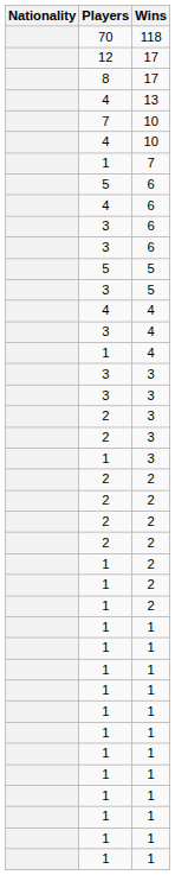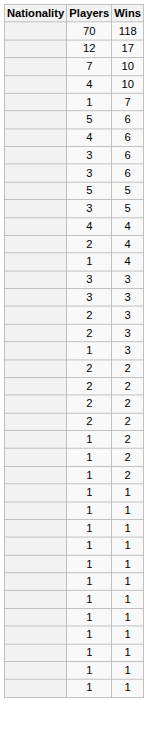 <table class="wikitable sortable plainrowheaders" style=text-align:center>
 <tr>
 <th scope=col>Nationality</th>
 <th scope=col>Players</th>
 <th scope=col>Wins</th>
 </tr>
 <tr>
 <th scope=row></th>
 <td>70</td>
 <td>118</td>
 </tr>
 <tr>
 <th scope=row></th>
 <td>12</td>
 <td>17</td>
-</tr>
-<tr>
-<th scope=row></th>
-<td>8</td>
-<td>17</td>
-</tr>
-<tr>
-<th scope=row></th>
-<td>4</td>
-<td>13</td>
 </tr>
 <tr>
 <th scope=row></th>
 <td>7</td>
 <td>10</td>
 </tr>
 <tr>
 <th scope=row></th>
 <td>4</td>
 <td>10</td>
 </tr>
 <tr>
 <th scope=row></th>
 <td>1</td>
 <td>7</td>
 </tr>
 <tr>
 <th scope=row></th>
 <td>5</td>
 <td>6</td>
 </tr>
 <tr>
 <th scope=row></th>
 <td>4</td>
 <td>6</td>
 </tr>
 <tr>
 <th scope=row></th>
 <td>3</td>
 <td>6</td>
 </tr>
 <tr>
 <th scope=row></th>
 <td>3</td>
 <td>6</td>
 </tr>
 <tr>
 <th scope=row></th>
 <td>5</td>
 <td>5</td>
 </tr>
 <tr>
 <th scope=row></th>
 <td>3</td>
 <td>5</td>
 </tr>
 <tr>
 <th scope=row></th>
 <td>4</td>
 <td>4</td>
 </tr>
 <tr>
 <th scope=row></th>
-<td>3</td>
+<td>2</td>
 <td>4</td>
 </tr>
 <tr>
 <th scope=row></th>
 <td>1</td>
 <td>4</td>
 </tr>
 <tr>
 <th scope=row></th>
 <td>3</td>
 <td>3</td>
 </tr>
 <tr>
 <th scope=row></th>
 <td>3</td>
 <td>3</td>
 </tr>
 <tr>
 <th scope=row></th>
 <td>2</td>
 <td>3</td>
 </tr>
 <tr>
 <th scope=row></th>
 <td>2</td>
 <td>3</td>
 </tr>
 <tr>
 <th scope=row></th>
 <td>1</td>
 <td>3</td>
 </tr>
 <tr>
 <th scope=row></th>
 <td>2</td>
 <td>2</td>
 </tr>
 <tr>
 <th scope=row></th>
 <td>2</td>
 <td>2</td>
 </tr>
 <tr>
 <th scope=row></th>
 <td>2</td>
 <td>2</td>
 </tr>
 <tr>
 <th scope=row></th>
 <td>2</td>
 <td>2</td>
 </tr>
 <tr>
 <th scope=row></th>
 <td>1</td>
 <td>2</td>
 </tr>
 <tr>
 <th scope=row></th>
 <td>1</td>
 <td>2</td>
 </tr>
 <tr>
 <th scope=row></th>
 <td>1</td>
 <td>2</td>
 </tr>
 <tr>
 <th scope=row></th>
 <td>1</td>
 <td>1</td>
 </tr>
 <tr>
 <th scope=row></th>
 <td>1</td>
 <td>1</td>
 </tr>
 <tr>
 <th scope=row></th>
 <td>1</td>
 <td>1</td>
 </tr>
 <tr>
 <th scope=row></th>
 <td>1</td>
 <td>1</td>
 </tr>
 <tr>
 <th scope=row></th>
 <td>1</td>
 <td>1</td>
 </tr>
 <tr>
 <th scope=row></th>
 <td>1</td>
 <td>1</td>
 </tr>
 <tr>
 <th scope=row></th>
 <td>1</td>
 <td>1</td>
 </tr>
 <tr>
 <th scope=row></th>
 <td>1</td>
 <td>1</td>
 </tr>
 <tr>
 <th scope=row></th>
 <td>1</td>
 <td>1</td>
 </tr>
 <tr>
 <th scope=row></th>
 <td>1</td>
 <td>1</td>
 </tr>
 <tr>
 <th scope=row></th>
 <td>1</td>
 <td>1</td>
 </tr>
 <tr>
 <th scope=row></th>
 <td>1</td>
 <td>1</td>
 </tr>
 </table>
